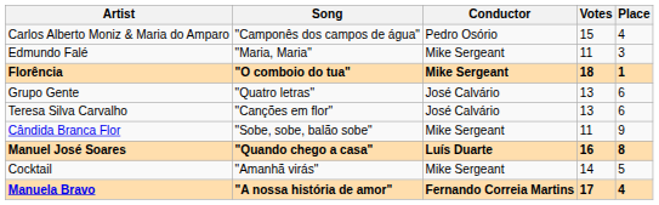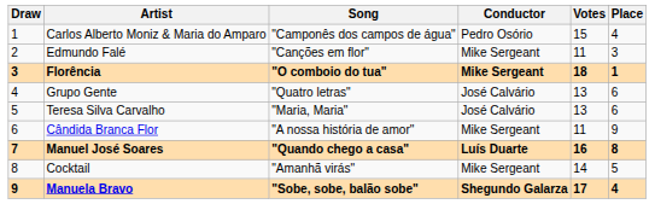 <table class="sortable wikitable" style="margin: 1em auto 1em auto">
 <tr>
+<th>Draw</th>
 <th>Artist</th>
 <th>Song</th>
 <th>Conductor</th>
 <th>Votes</th>
 <th>Place</th>
 </tr>
 <tr>
+<td>1</td>
 <td>Carlos Alberto Moniz & Maria do Amparo</td>
 <td>"Camponês dos campos de água"</td>
 <td>Pedro Osório</td>
 <td>15</td>
 <td>4</td>
 </tr>
 <tr>
+<td>2</td>
 <td>Edmundo Falé</td>
-<td>"Maria, Maria"</td>
+<td>"Canções em flor"</td>
 <td>Mike Sergeant</td>
 <td>11</td>
 <td>3</td>
 </tr>
 <tr style="font-weight:bold; background:#FFDEAD;">
+<td>3</td>
 <td>Florência</td>
 <td>"O comboio do tua"</td>
 <td>Mike Sergeant</td>
 <td>18</td>
 <td>1</td>
 </tr>
 <tr>
+<td>4</td>
 <td>Grupo Gente</td>
 <td>"Quatro letras"</td>
 <td>José Calvário</td>
 <td>13</td>
 <td>6</td>
 </tr>
 <tr>
+<td>5</td>
 <td>Teresa Silva Carvalho</td>
-<td>"Canções em flor"</td>
+<td>"Maria, Maria"</td>
 <td>José Calvário</td>
 <td>13</td>
 <td>6</td>
 </tr>
 <tr>
+<td>6</td>
 <td><a href='#'>Cândida Branca Flor</a></td>
-<td>"Sobe, sobe, balão sobe"</td>
+<td>"A nossa história de amor"</td>
 <td>Mike Sergeant</td>
 <td>11</td>
 <td>9</td>
 </tr>
 <tr style="font-weight:bold; background:#FFDEAD;">
+<td>7</td>
 <td>Manuel José Soares</td>
 <td>"Quando chego a casa"</td>
 <td>Luís Duarte</td>
 <td>16</td>
 <td>8</td>
 </tr>
 <tr>
+<td>8</td>
 <td>Cocktail</td>
 <td>"Amanhã virás"</td>
 <td>Mike Sergeant</td>
 <td>14</td>
 <td>5</td>
 </tr>
 <tr style="font-weight:bold; background:#FFDEAD;">
+<td>9</td>
 <td><a href='#'>Manuela Bravo</a></td>
-<td>"A nossa história de amor"</td>
-<td>Fernando Correia Martins</td>
+<td>"Sobe, sobe, balão sobe"</td>
+<td>Shegundo Galarza</td>
 <td>17</td>
 <td>4</td>
 </tr>
 </table>
